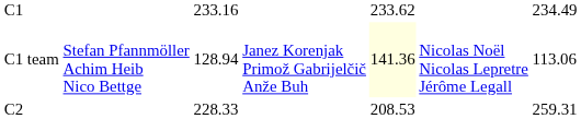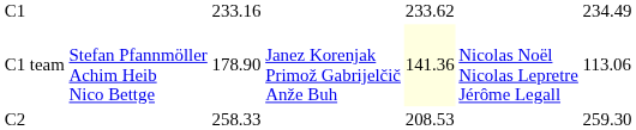 <table>
 <tr>
 <td>C1</td>
 <td></td>
 <td>233.16</td>
 <td></td>
 <td>233.62</td>
 <td></td>
 <td>234.49</td>
 </tr>
 <tr>
 <td>C1 team</td>
 <td><br><a href='#'>Stefan Pfannmöller</a><br><a href='#'>Achim Heib</a><br><a href='#'>Nico Bettge</a></td>
-<td>128.94</td>
+<td>178.90</td>
 <td><br><a href='#'>Janez Korenjak</a><br><a href='#'>Primož Gabrijelčič</a><br><a href='#'>Anže Buh</a></td>
 <td style="background: lightyellow;">141.36</td>
 <td><br><a href='#'>Nicolas Noël</a><br><a href='#'>Nicolas Lepretre</a><br><a href='#'>Jérôme Legall</a></td>
 <td>113.06</td>
 </tr>
 <tr>
 <td>C2</td>
 <td></td>
-<td>228.33</td>
+<td>258.33</td>
 <td></td>
 <td>208.53</td>
 <td></td>
-<td>259.31</td>
+<td>259.30</td>
 </tr>
 </table>
